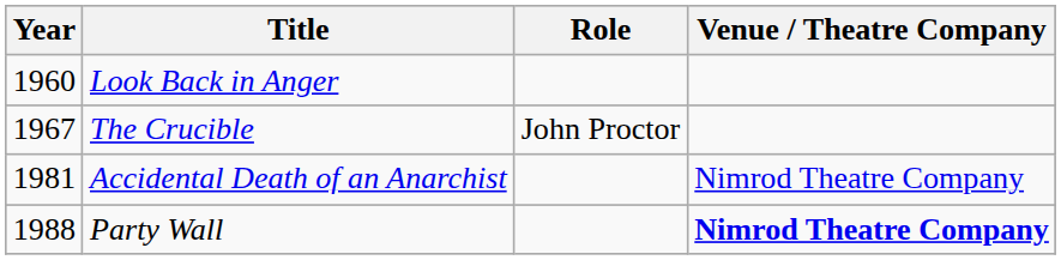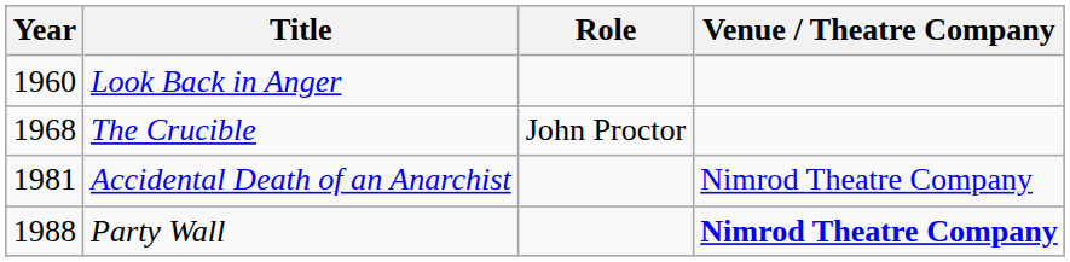 <table class="wikitable">
 <tr>
 <th>Year</th>
 <th>Title</th>
 <th>Role</th>
 <th>Venue / Theatre Company</th>
 </tr>
 <tr>
 <td>1960</td>
 <td><em><a href='#'>Look Back in Anger</a></em></td>
 <td></td>
 <td></td>
 </tr>
 <tr>
-<td>1967</td>
+<td>1968</td>
 <td><em><a href='#'>The Crucible</a></em></td>
 <td>John Proctor</td>
 <td></td>
 </tr>
 <tr>
 <td>1981</td>
 <td><em><a href='#'>Accidental Death of an Anarchist</a></em></td>
 <td></td>
 <td><a href='#'>Nimrod Theatre Company</a></td>
 </tr>
 <tr>
 <td>1988</td>
 <td><em>Party Wall</em></td>
 <td></td>
 <td><strong><a href='#'>Nimrod Theatre Company</a></strong></td>
 </tr>
 </table>
